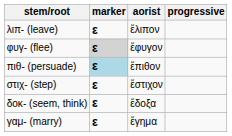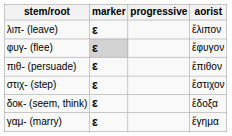 <table class="wikitable">
 <tr>
 <th>stem/root</th>
 <th>marker</th>
+<th>progressive</th>
 <th>aorist</th>
-<th>progressive</th>
 </tr>
 <tr>
 <td>λιπ-  (leave)</td>
 <td><strong><big>ε</big></strong></td>
+<td></td>
 <td>ἔλιπον</td>
-<td></td>
 </tr>
 <tr>
 <td>φυγ-  (flee)</td>
 <td style="background: lightgrey;"><strong><big>ε</big></strong></td>
+<td></td>
 <td>ἔφυγον</td>
-<td></td>
 </tr>
 <tr>
 <td>πιθ-  (persuade)</td>
-<td style="background: lightblue;"><strong><big>ε</big></strong></td>
+<td><strong><big>ε</big></strong></td>
+<td></td>
 <td>ἔπιθον</td>
-<td></td>
 </tr>
 <tr>
 <td>στιχ-  (step)</td>
 <td><strong><big>ε</big></strong></td>
+<td></td>
 <td>ἔστιχον</td>
-<td></td>
 </tr>
 <tr>
 <td>δοκ-  (seem, think)</td>
 <td><strong><big>ε</big></strong></td>
+<td></td>
 <td>ἔδοξα</td>
-<td></td>
 </tr>
 <tr>
 <td>γαμ-  (marry)</td>
 <td><strong><big>ε</big></strong></td>
+<td></td>
 <td>ἔγημα</td>
-<td></td>
 </tr>
 </table>
